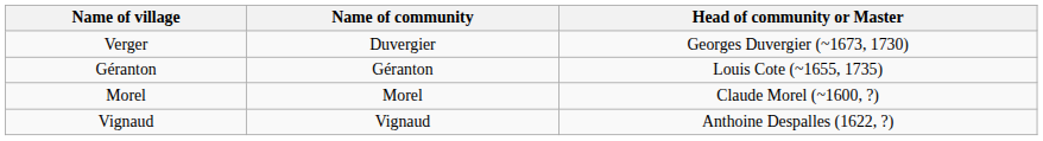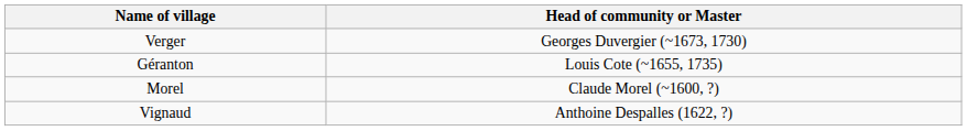 <table class="wikitable alternance" style="text-align:center; width:80%;">
 <tr>
 <th scope=col>Name of village</th>
-<th scope=col>Name of community</th>
 <th scope=col>Head of community or Master</th>
 </tr>
 <tr>
 <td>Verger</td>
-<td>Duvergier</td>
 <td>Georges Duvergier (~1673, 1730)</td>
 </tr>
 <tr>
-<td>Géranton</td>
 <td>Géranton</td>
 <td>Louis Cote (~1655, 1735)</td>
 </tr>
 <tr>
 <td>Morel</td>
-<td>Morel</td>
 <td>Claude Morel (~1600, ?)</td>
 </tr>
 <tr>
 <td>Vignaud</td>
-<td>Vignaud</td>
 <td>Anthoine Despalles (1622, ?)</td>
 </tr>
 </table>
